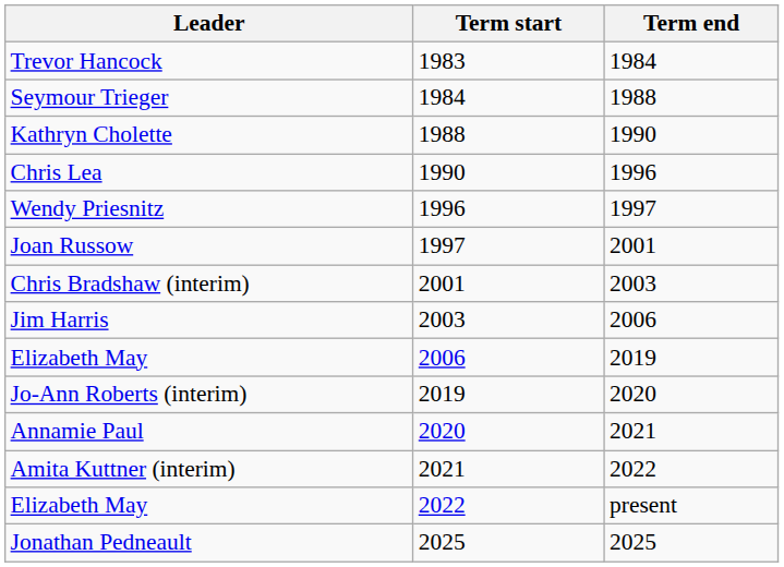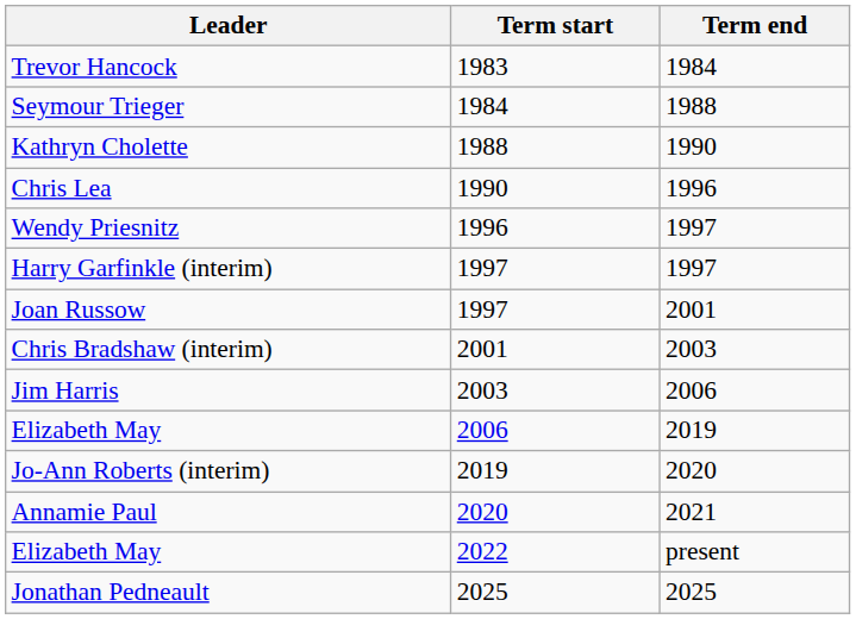 <table class="wikitable" width="60%">
 <tr>
 <th>Leader</th>
 <th>Term start</th>
 <th>Term end</th>
 </tr>
 <tr>
 <td><a href='#'>Trevor Hancock</a></td>
 <td>1983</td>
 <td>1984</td>
 </tr>
 <tr>
 <td><a href='#'>Seymour Trieger</a></td>
 <td>1984</td>
 <td>1988</td>
 </tr>
 <tr>
 <td><a href='#'>Kathryn Cholette</a></td>
 <td>1988</td>
 <td>1990</td>
 </tr>
 <tr>
 <td><a href='#'>Chris Lea</a></td>
 <td>1990</td>
 <td>1996</td>
 </tr>
 <tr>
 <td><a href='#'>Wendy Priesnitz</a></td>
 <td>1996</td>
+<td>1997</td>
+</tr>
+<tr>
+<td><a href='#'>Harry Garfinkle</a> (interim)</td>
+<td>1997</td>
 <td>1997</td>
 </tr>
 <tr>
 <td><a href='#'>Joan Russow</a></td>
 <td>1997</td>
 <td>2001</td>
 </tr>
 <tr>
 <td><a href='#'>Chris Bradshaw</a> (interim)</td>
 <td>2001</td>
 <td>2003</td>
 </tr>
 <tr>
 <td><a href='#'>Jim Harris</a></td>
 <td>2003</td>
 <td>2006</td>
 </tr>
 <tr>
 <td><a href='#'>Elizabeth May</a></td>
 <td><a href='#'>2006</a></td>
 <td>2019</td>
 </tr>
 <tr>
 <td><a href='#'>Jo-Ann Roberts</a> (interim)</td>
 <td>2019</td>
 <td>2020</td>
 </tr>
 <tr>
 <td><a href='#'>Annamie Paul</a></td>
 <td><a href='#'>2020</a></td>
 <td>2021</td>
 </tr>
 <tr>
-<td><a href='#'>Amita Kuttner</a> (interim)</td>
-<td>2021</td>
-<td>2022</td>
-</tr>
-<tr>
 <td><a href='#'>Elizabeth May</a></td>
 <td><a href='#'>2022</a></td>
 <td>present</td>
 </tr>
 <tr>
 <td><a href='#'>Jonathan Pedneault</a></td>
 <td>2025</td>
 <td>2025</td>
 </tr>
 </table>
